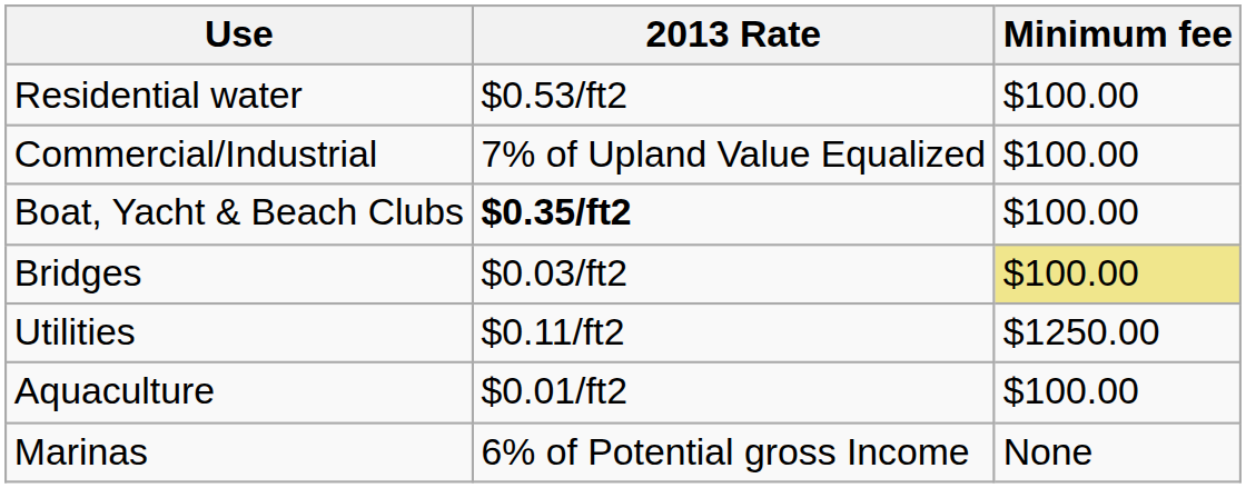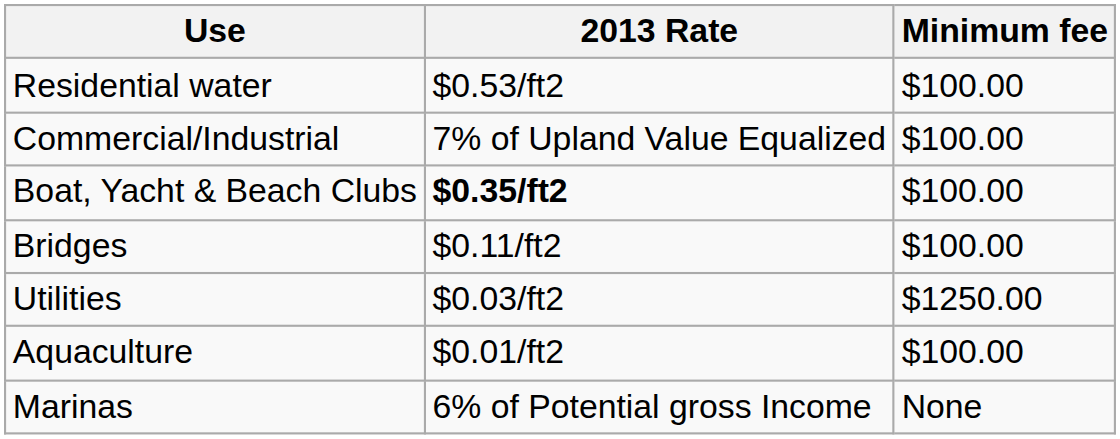 <table class="wikitable">
 <tr>
 <th>Use</th>
 <th>2013 Rate</th>
 <th>Minimum fee</th>
 </tr>
 <tr>
 <td>Residential water</td>
 <td>$0.53/ft2</td>
 <td>$100.00</td>
 </tr>
 <tr>
 <td>Commercial/Industrial</td>
 <td>7% of Upland Value Equalized</td>
 <td>$100.00</td>
 </tr>
 <tr>
 <td>Boat, Yacht & Beach Clubs</td>
 <td><strong>$0.35/ft2</strong></td>
 <td>$100.00</td>
 </tr>
 <tr>
 <td>Bridges</td>
-<td>$0.03/ft2</td>
-<td style="background: khaki;">$100.00</td>
+<td>$0.11/ft2</td>
+<td>$100.00</td>
 </tr>
 <tr>
 <td>Utilities</td>
-<td>$0.11/ft2</td>
+<td>$0.03/ft2</td>
 <td>$1250.00</td>
 </tr>
 <tr>
 <td>Aquaculture</td>
 <td>$0.01/ft2</td>
 <td>$100.00</td>
 </tr>
 <tr>
 <td>Marinas</td>
 <td>6% of Potential gross Income </td>
 <td>None</td>
 </tr>
 </table>
